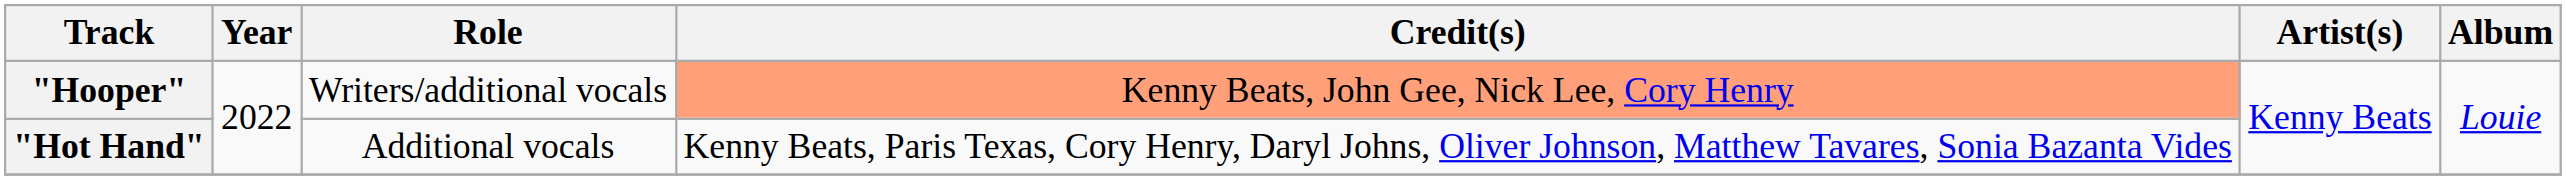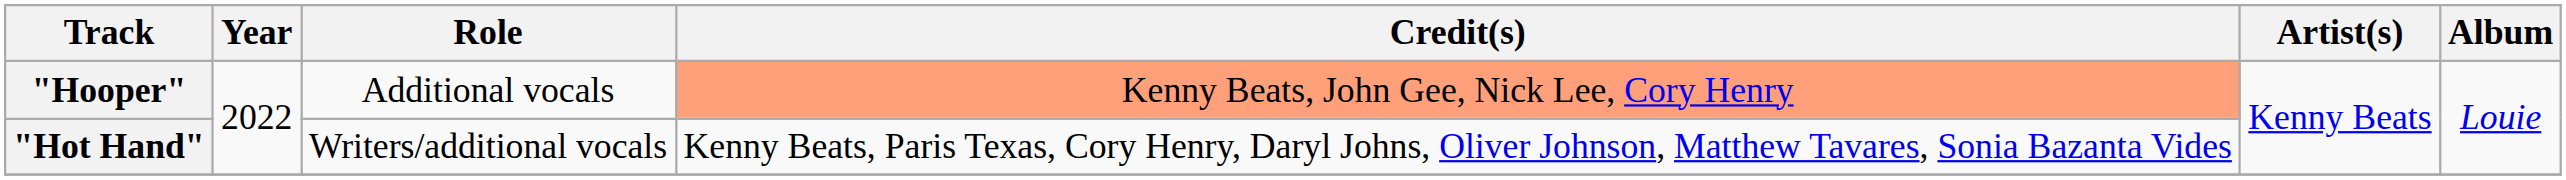 <table class="wikitable plainrowheaders" style="text-align:center;">
 <tr>
 <th scope="col">Track</th>
 <th scope="col" style="width:1em;">Year</th>
 <th scope="col">Role</th>
 <th scope="col">Credit(s)</th>
 <th scope="col">Artist(s)</th>
 <th scope="col">Album</th>
 </tr>
 <tr>
 <th scope="row">"Hooper"</th>
 <td rowspan="2">2022</td>
-<td>Writers/additional vocals</td>
+<td>Additional vocals</td>
 <td style="background: lightsalmon;">Kenny Beats, John Gee, Nick Lee, <a href='#'>Cory Henry</a></td>
 <td rowspan="2"><a href='#'>Kenny Beats</a></td>
 <td rowspan="2"><em><a href='#'>Louie</a></em></td>
 </tr>
 <tr>
 <th scope="row">"Hot Hand"</th>
-<td>Additional vocals</td>
+<td>Writers/additional vocals</td>
 <td>Kenny Beats, Paris Texas, Cory Henry, Daryl Johns, <a href='#'>Oliver Johnson</a>, <a href='#'>Matthew Tavares</a>, <a href='#'>Sonia Bazanta Vides</a></td>
 </tr>
 <tr>
 </tr>
 </table>
